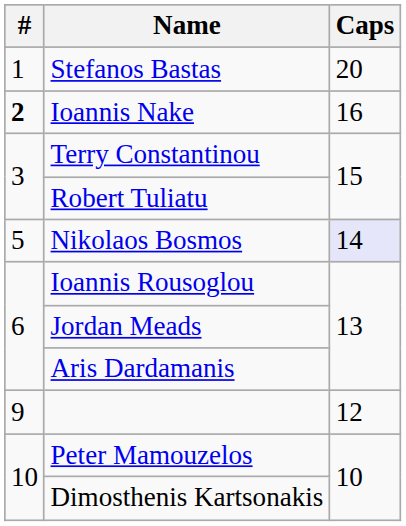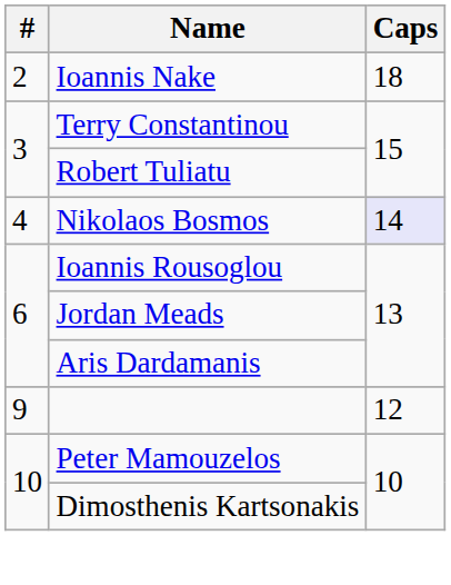 <table class="wikitable">
 <tr>
 <th>#</th>
 <th>Name</th>
 <th>Caps</th>
 </tr>
 <tr>
-<td>1</td>
-<td><a href='#'>Stefanos Bastas</a></td>
-<td>20</td>
-</tr>
-<tr>
-<td><strong>2</strong></td>
+<td>2</td>
 <td><a href='#'>Ioannis Nake</a></td>
-<td>16</td>
+<td>18</td>
 </tr>
 <tr>
 <td rowspan="2">3</td>
 <td><a href='#'>Terry Constantinou</a></td>
 <td rowspan="2">15</td>
 </tr>
 <tr>
 <td><a href='#'>Robert Tuliatu</a></td>
 </tr>
 <tr>
-<td>5</td>
+<td>4</td>
 <td><a href='#'>Nikolaos Bosmos</a></td>
 <td style="background: lavender;">14</td>
 </tr>
 <tr>
 <td rowspan="3">6</td>
 <td><a href='#'>Ioannis Rousoglou</a></td>
 <td rowspan="3">13</td>
 </tr>
 <tr>
 <td><a href='#'>Jordan Meads</a></td>
 </tr>
 <tr>
 <td><a href='#'>Aris Dardamanis</a></td>
 </tr>
 <tr>
 <td>9</td>
 <td></td>
 <td>12</td>
 </tr>
 <tr>
 <td rowspan="2">10</td>
 <td><a href='#'>Peter Mamouzelos</a></td>
 <td rowspan="2">10</td>
 </tr>
 <tr>
 <td>Dimosthenis Kartsonakis</td>
 </tr>
 </table>
